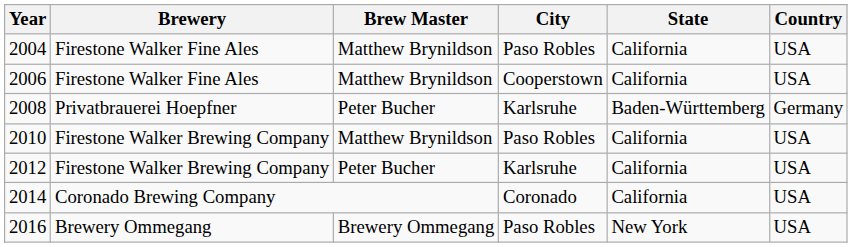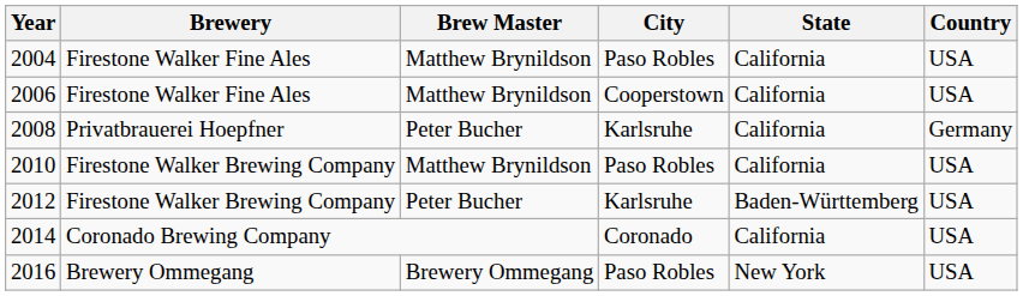 <table class="wikitable sortable">
 <tr>
 <th>Year</th>
 <th>Brewery</th>
 <th>Brew Master</th>
 <th>City</th>
 <th>State</th>
 <th>Country</th>
 </tr>
 <tr>
 <td>2004</td>
 <td>Firestone Walker Fine Ales</td>
 <td>Matthew Brynildson</td>
 <td>Paso Robles</td>
 <td>California</td>
 <td>USA</td>
 </tr>
 <tr>
 <td>2006</td>
 <td>Firestone Walker Fine Ales</td>
 <td>Matthew Brynildson</td>
 <td>Cooperstown</td>
 <td>California</td>
 <td>USA</td>
 </tr>
 <tr>
 <td>2008</td>
 <td>Privatbrauerei Hoepfner</td>
 <td>Peter Bucher</td>
 <td>Karlsruhe</td>
-<td>Baden-Württemberg</td>
+<td>California</td>
 <td>Germany</td>
 </tr>
 <tr>
 <td>2010</td>
 <td>Firestone Walker Brewing Company</td>
 <td>Matthew Brynildson</td>
 <td>Paso Robles</td>
 <td>California</td>
 <td>USA</td>
 </tr>
 <tr>
 <td>2012</td>
 <td>Firestone Walker Brewing Company</td>
 <td>Peter Bucher</td>
 <td>Karlsruhe</td>
-<td>California</td>
+<td>Baden-Württemberg</td>
 <td>USA</td>
 </tr>
 <tr>
 <td>2014</td>
 <td colspan="2">Coronado Brewing Company</td>
 <td>Coronado</td>
 <td>California</td>
 <td>USA</td>
 </tr>
 <tr>
 <td>2016</td>
 <td>Brewery Ommegang</td>
 <td>Brewery Ommegang</td>
 <td>Paso Robles</td>
 <td>New York</td>
 <td>USA</td>
 </tr>
 </table>
